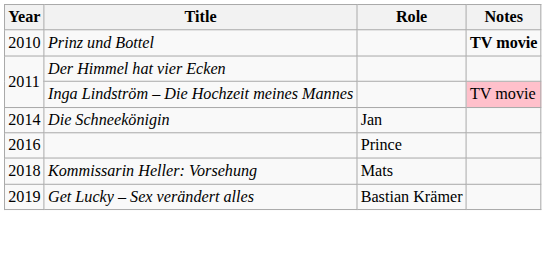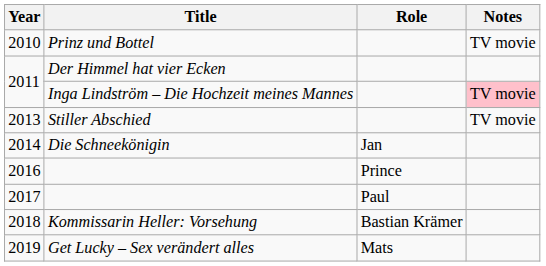 <table class="wikitable sortable">
 <tr>
 <th>Year</th>
 <th>Title</th>
 <th>Role</th>
 <th class="unsortable">Notes</th>
 </tr>
 <tr>
 <td>2010</td>
 <td><em>Prinz und Bottel</em></td>
 <td></td>
-<td><strong>TV movie</strong></td>
+<td>TV movie</td>
 </tr>
 <tr>
 <td rowspan=2>2011</td>
 <td><em>Der Himmel hat vier Ecken</em></td>
 <td></td>
 <td></td>
 </tr>
 <tr>
 <td><em>Inga Lindström – Die Hochzeit meines Mannes</em></td>
 <td></td>
 <td style="background: pink;">TV movie</td>
+</tr>
+<tr>
+<td>2013</td>
+<td><em>Stiller Abschied</em></td>
+<td></td>
+<td>TV movie</td>
 </tr>
 <tr>
 <td>2014</td>
 <td><em>Die Schneekönigin</em></td>
 <td>Jan</td>
 <td></td>
 </tr>
 <tr>
 <td>2016</td>
 <td><em></em></td>
 <td>Prince</td>
 <td></td>
 </tr>
 <tr>
+<td>2017</td>
+<td><em></em></td>
+<td>Paul</td>
+<td></td>
+</tr>
+<tr>
 <td>2018</td>
 <td><em>Kommissarin Heller: Vorsehung</em></td>
-<td>Mats</td>
+<td>Bastian Krämer</td>
 <td></td>
 </tr>
 <tr>
 <td>2019</td>
 <td><em>Get Lucky – Sex verändert alles</em></td>
-<td>Bastian Krämer</td>
+<td>Mats</td>
 <td></td>
 </tr>
 </table>
